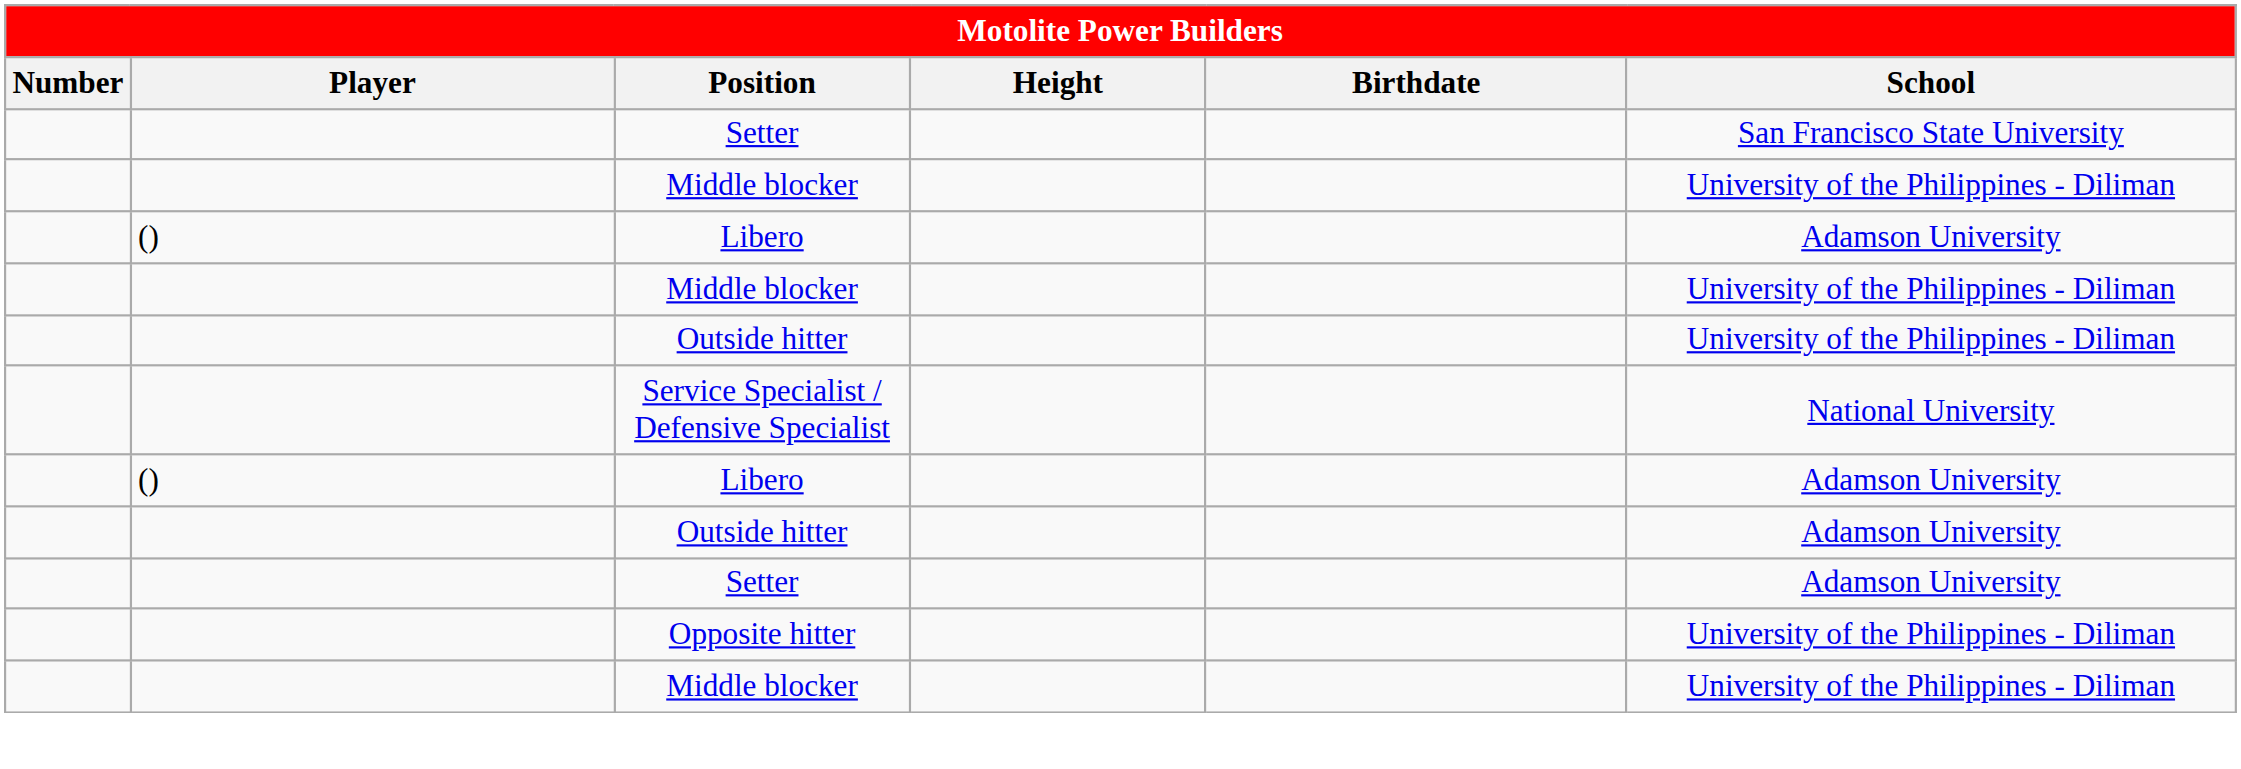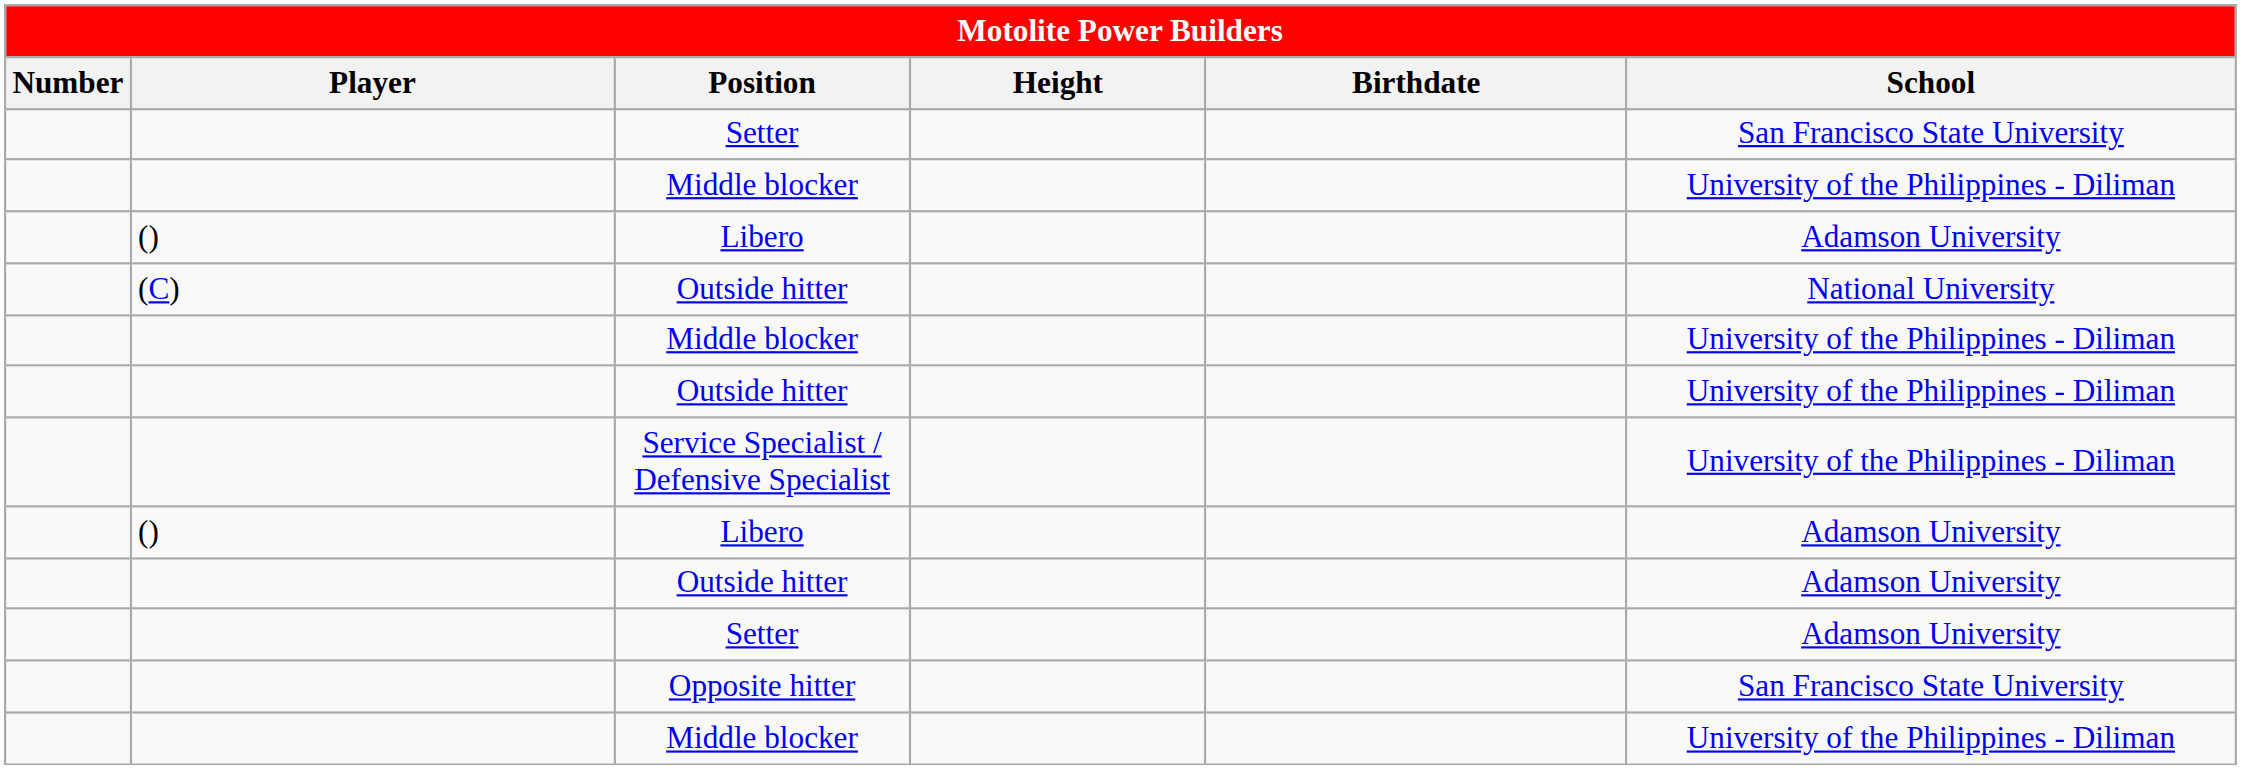 <table class="wikitable sortable" style="font-size:90%; text-align:left;">
 <tr>
 <th colspan="6" style= "background:red; color:white; text-align: center"><strong>Motolite Power Builders</strong></th>
 </tr>
 <tr style="background:#FFFFFF;">
 <th style= "align=center; width:2em;">Number</th>
 <th style= "align=center;width:15em;">Player</th>
 <th style= "align=center; width:9em;">Position</th>
 <th style= "align=center; width:9em;">Height</th>
 <th style= "align=center; width:13em;">Birthdate</th>
 <th style= "align=center; width:19em;">School</th>
 </tr>
 <tr align=center>
 <td></td>
 <td style="text-align: left"> </td>
 <td><a href='#'>Setter</a></td>
 <td></td>
 <td align=right></td>
 <td><a href='#'>San Francisco State University</a></td>
 </tr>
 <tr align=center>
 <td></td>
 <td style="text-align: left"> </td>
 <td><a href='#'>Middle blocker</a></td>
 <td></td>
 <td align=right></td>
 <td><a href='#'>University of the Philippines - Diliman</a></td>
 </tr>
 <tr align=center>
 <td></td>
 <td style="text-align: left">  ()</td>
 <td><a href='#'>Libero</a></td>
 <td></td>
 <td align=right></td>
 <td><a href='#'>Adamson University</a></td>
 </tr>
 <tr align=center>
 <td></td>
+<td style="text-align: left">  (<a href='#'>C</a>)</td>
+<td><a href='#'>Outside hitter</a></td>
+<td></td>
+<td align=right></td>
+<td><a href='#'>National University</a></td>
+</tr>
+<tr align=center>
+<td></td>
 <td style="text-align: left"> </td>
 <td><a href='#'>Middle blocker</a></td>
 <td></td>
 <td align=right></td>
 <td><a href='#'>University of the Philippines - Diliman</a></td>
 </tr>
 <tr align=center>
 <td></td>
 <td style="text-align: left"> </td>
 <td><a href='#'>Outside hitter</a></td>
 <td></td>
 <td align=right></td>
 <td><a href='#'>University of the Philippines - Diliman</a></td>
 </tr>
 <tr align=center>
 <td></td>
 <td style="text-align: left"> </td>
 <td><a href='#'>Service Specialist / Defensive Specialist</a></td>
 <td></td>
 <td align=right></td>
-<td><a href='#'>National University</a></td>
+<td><a href='#'>University of the Philippines - Diliman</a></td>
 </tr>
 <tr align=center>
 <td></td>
 <td style="text-align: left">  ()</td>
 <td><a href='#'>Libero</a></td>
 <td></td>
 <td align=right></td>
 <td><a href='#'>Adamson University</a></td>
 </tr>
 <tr align=center>
 <td></td>
 <td style="text-align: left"> </td>
 <td><a href='#'>Outside hitter</a></td>
 <td></td>
 <td align=right></td>
 <td><a href='#'>Adamson University</a></td>
 </tr>
 <tr align=center>
 <td></td>
 <td style="text-align: left"> </td>
 <td><a href='#'>Setter</a></td>
 <td></td>
 <td align=right></td>
 <td><a href='#'>Adamson University</a></td>
 </tr>
 <tr align=center>
 <td></td>
 <td style="text-align: left"> </td>
 <td><a href='#'>Opposite hitter</a></td>
 <td></td>
 <td align=right></td>
-<td><a href='#'>University of the Philippines - Diliman</a></td>
+<td><a href='#'>San Francisco State University</a></td>
 </tr>
 <tr align=center>
 <td></td>
 <td style="text-align: left"> </td>
 <td><a href='#'>Middle blocker</a></td>
 <td></td>
 <td align=right></td>
 <td><a href='#'>University of the Philippines - Diliman</a></td>
 </tr>
 </table>
